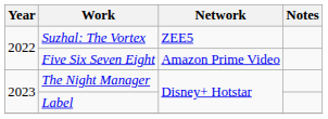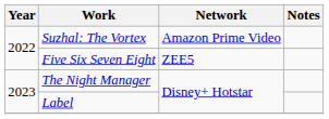 <table class="wikitable sortable">
 <tr>
 <th>Year</th>
 <th>Work</th>
 <th>Network</th>
 <th>Notes</th>
 </tr>
 <tr>
 <td rowspan="2">2022</td>
 <td><em><a href='#'>Suzhal: The Vortex</a></em></td>
-<td><a href='#'>ZEE5</a></td>
+<td><a href='#'>Amazon Prime Video</a></td>
 <td></td>
 </tr>
 <tr>
 <td><em><a href='#'>Five Six Seven Eight</a></em></td>
-<td><a href='#'>Amazon Prime Video</a></td>
+<td><a href='#'>ZEE5</a></td>
 <td></td>
 </tr>
 <tr>
 <td rowspan="2">2023</td>
 <td><em><a href='#'>The Night Manager</a></em></td>
 <td rowspan="2"><a href='#'>Disney+ Hotstar</a></td>
 <td></td>
 </tr>
 <tr>
 <td><em><a href='#'>Label</a></em></td>
 <td></td>
 </tr>
 <tr>
 </tr>
 </table>
